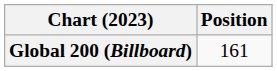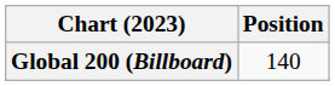 <table class="wikitable plainrowheaders" style="text-align:center">
 <tr>
 <th scope="col">Chart (2023)</th>
 <th scope="col">Position</th>
 </tr>
 <tr>
 <th scope="row">Global 200 (<em>Billboard</em>)</th>
-<td>161</td>
+<td>140</td>
 </tr>
 </table>
